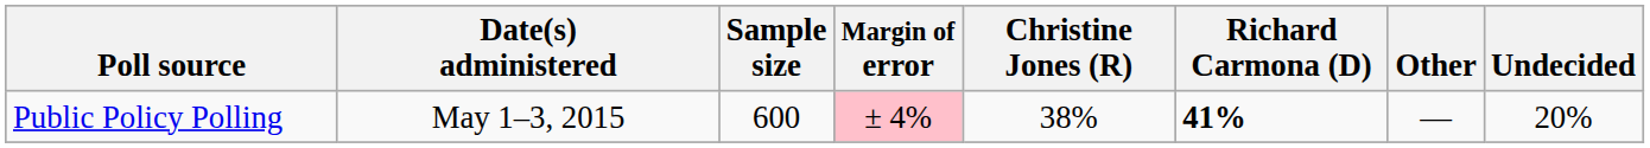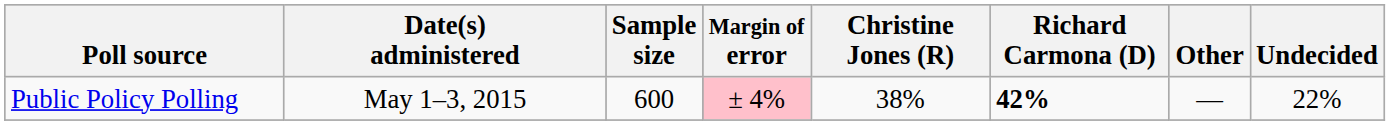 <table class="wikitable">
 <tr valign= bottom>
 <th style="width:160px;">Poll source</th>
 <th style="width:185px;">Date(s)<br>administered</th>
 <th class=small>Sample<br>size</th>
 <th><small>Margin of</small><br>error</th>
 <th style="width:100px;">Christine<br>Jones (R)</th>
 <th style="width:100px;">Richard<br>Carmona (D)</th>
 <th>Other</th>
 <th>Undecided</th>
 </tr>
 <tr>
 <td><a href='#'>Public Policy Polling</a></td>
 <td align=center>May 1–3, 2015</td>
 <td align=center>600</td>
 <td align=center style="background: pink;">± 4%</td>
 <td align=center>38%</td>
-<td><strong>41%</strong></td>
+<td><strong>42%</strong></td>
 <td align=center>—</td>
-<td align=center>20%</td>
+<td align=center>22%</td>
 </tr>
 </table>
